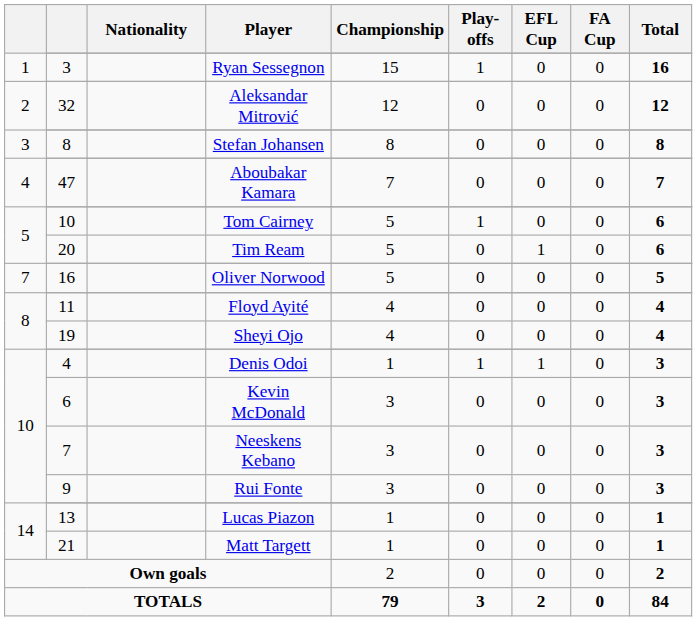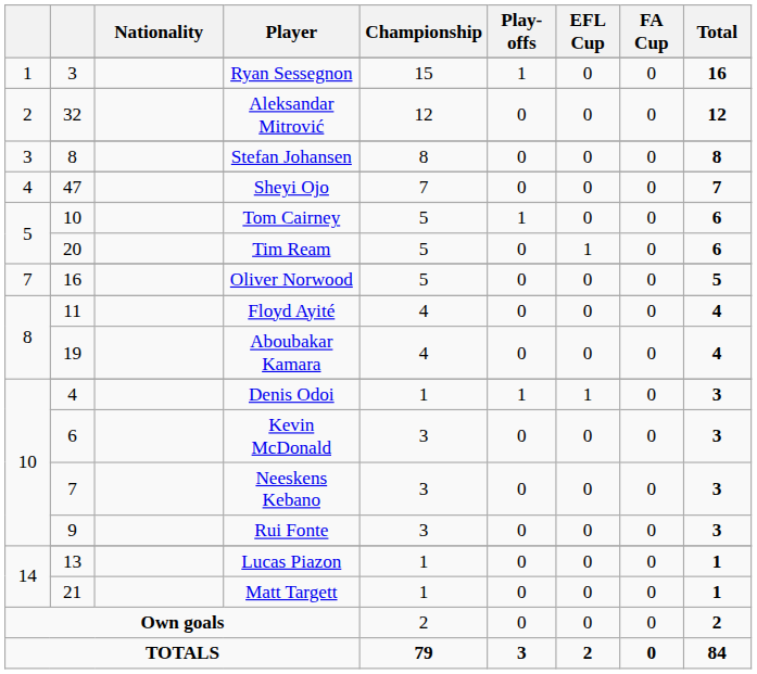 <table class="wikitable" style="font-size: 95%; text-align: center;">
 <tr>
 <th width=60></th>
 <th width=60></th>
 <th width=150>Nationality</th>
 <th width=180>Player</th>
 <th width=100>Championship</th>
 <th width=80>Play-offs</th>
 <th width=80>EFL Cup</th>
 <th width=80>FA Cup</th>
 <th width=80>Total</th>
 </tr>
 <tr>
 <td rowspan="2">1</td>
 </tr>
 <tr>
 <td>3</td>
 <td></td>
 <td><a href='#'>Ryan Sessegnon</a></td>
 <td>15</td>
 <td>1</td>
 <td>0</td>
 <td>0</td>
 <td><strong>16</strong></td>
 </tr>
 <tr>
 <td rowspan="2">2</td>
 </tr>
 <tr>
 <td>32</td>
 <td></td>
 <td><a href='#'>Aleksandar Mitrović</a></td>
 <td>12</td>
 <td>0</td>
 <td>0</td>
 <td>0</td>
 <td><strong>12</strong></td>
 </tr>
 <tr>
 <td rowspan="2">3</td>
 </tr>
 <tr>
 <td>8</td>
 <td></td>
 <td><a href='#'>Stefan Johansen</a></td>
 <td>8</td>
 <td>0</td>
 <td>0</td>
 <td>0</td>
 <td><strong>8</strong></td>
 </tr>
 <tr>
 <td rowspan="2">4</td>
 </tr>
 <tr>
 <td>47</td>
 <td></td>
-<td><a href='#'>Aboubakar Kamara</a></td>
+<td><a href='#'>Sheyi Ojo</a></td>
 <td>7</td>
 <td>0</td>
 <td>0</td>
 <td>0</td>
 <td><strong>7</strong></td>
 </tr>
 <tr>
 <td rowspan="3">5</td>
 </tr>
 <tr>
 <td>10</td>
 <td></td>
 <td><a href='#'>Tom Cairney</a></td>
 <td>5</td>
 <td>1</td>
 <td>0</td>
 <td>0</td>
 <td><strong>6</strong></td>
 </tr>
 <tr>
 <td>20</td>
 <td></td>
 <td><a href='#'>Tim Ream</a></td>
 <td>5</td>
 <td>0</td>
 <td>1</td>
 <td>0</td>
 <td><strong>6</strong></td>
 </tr>
 <tr>
 <td rowspan="2">7</td>
 </tr>
 <tr>
 <td>16</td>
 <td></td>
 <td><a href='#'>Oliver Norwood</a></td>
 <td>5</td>
 <td>0</td>
 <td>0</td>
 <td>0</td>
 <td><strong>5</strong></td>
 </tr>
 <tr>
 <td rowspan="3">8</td>
 </tr>
 <tr>
 <td>11</td>
 <td></td>
 <td><a href='#'>Floyd Ayité</a></td>
 <td>4</td>
 <td>0</td>
 <td>0</td>
 <td>0</td>
 <td><strong>4</strong></td>
 </tr>
 <tr>
 <td>19</td>
 <td></td>
-<td><a href='#'>Sheyi Ojo</a></td>
+<td><a href='#'>Aboubakar Kamara</a></td>
 <td>4</td>
 <td>0</td>
 <td>0</td>
 <td>0</td>
 <td><strong>4</strong></td>
 </tr>
 <tr>
 <td rowspan="5">10</td>
 </tr>
 <tr>
 <td>4</td>
 <td></td>
 <td><a href='#'>Denis Odoi</a></td>
 <td>1</td>
 <td>1</td>
 <td>1</td>
 <td>0</td>
 <td><strong>3</strong></td>
 </tr>
 <tr>
 <td>6</td>
 <td></td>
 <td><a href='#'>Kevin McDonald</a></td>
 <td>3</td>
 <td>0</td>
 <td>0</td>
 <td>0</td>
 <td><strong>3</strong></td>
 </tr>
 <tr>
 <td>7</td>
 <td></td>
 <td><a href='#'>Neeskens Kebano</a></td>
 <td>3</td>
 <td>0</td>
 <td>0</td>
 <td>0</td>
 <td><strong>3</strong></td>
 </tr>
 <tr>
 <td>9</td>
 <td></td>
 <td><a href='#'>Rui Fonte</a></td>
 <td>3</td>
 <td>0</td>
 <td>0</td>
 <td>0</td>
 <td><strong>3</strong></td>
 </tr>
 <tr>
 <td rowspan="3">14</td>
 </tr>
 <tr>
 <td>13</td>
 <td></td>
 <td><a href='#'>Lucas Piazon</a></td>
 <td>1</td>
 <td>0</td>
 <td>0</td>
 <td>0</td>
 <td><strong>1</strong></td>
 </tr>
 <tr>
 <td>21</td>
 <td></td>
 <td><a href='#'>Matt Targett</a></td>
 <td>1</td>
 <td>0</td>
 <td>0</td>
 <td>0</td>
 <td><strong>1</strong></td>
 </tr>
 <tr>
 <td colspan=4><strong>Own goals</strong></td>
 <td>2</td>
 <td>0</td>
 <td>0</td>
 <td>0</td>
 <td><strong>2</strong></td>
 </tr>
 <tr>
 <td colspan=4><strong>TOTALS</strong></td>
 <td><strong>79</strong></td>
 <td><strong>3</strong></td>
 <td><strong>2</strong></td>
 <td><strong>0</strong></td>
 <td><strong>84</strong></td>
 </tr>
 </table>
